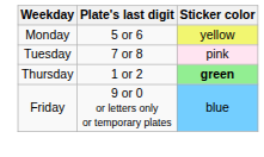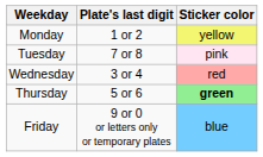 <table align="right" style="margin: 1em 1em 1em 1em; text-align:center" class="wikitable">
 <tr>
 <th>Weekday</th>
 <th align="center">Plate's last digit</th>
 <th>Sticker color</th>
 </tr>
 <tr>
 <td>Monday</td>
-<td>5 or 6</td>
+<td>1 or 2</td>
 <td style="background:#F2F670">yellow</td>
 </tr>
 <tr>
 <td>Tuesday</td>
 <td>7 or 8</td>
 <td style="background:#FFE4F1">pink</td>
 </tr>
 <tr>
+<td>Wednesday</td>
+<td>3 or 4</td>
+<td style="background:#FFA9A9">red</td>
+</tr>
+<tr>
 <td>Thursday</td>
-<td>1 or 2</td>
+<td>5 or 6</td>
 <td style="background:#92EE92"><strong>green</strong></td>
 </tr>
 <tr>
 <td>Friday</td>
 <td>9 or 0<br><small>or letters only<br>or temporary plates</small></td>
 <td style="background:#73CEFF">blue</td>
 </tr>
 </table>
